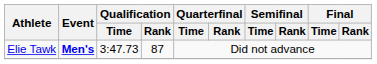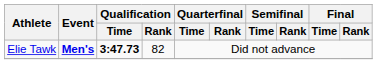 <table class=wikitable style=font-size:90%;text-align:center>
 <tr>
 <th rowspan=2>Athlete</th>
 <th rowspan=2>Event</th>
 <th colspan=2>Qualification</th>
 <th colspan=2>Quarterfinal</th>
 <th colspan=2>Semifinal</th>
 <th colspan=2>Final</th>
 </tr>
 <tr style=font-size:95%>
 <th>Time</th>
 <th>Rank</th>
 <th>Time</th>
 <th>Rank</th>
 <th>Time</th>
 <th>Rank</th>
 <th>Time</th>
 <th>Rank</th>
 </tr>
 <tr>
 <td align=left><a href='#'>Elie Tawk</a></td>
 <td align=left><strong><a href='#'>Men's</a></strong></td>
-<td>3:47.73</td>
-<td>87</td>
+<td><strong>3:47.73</strong></td>
+<td>82</td>
 <td colspan=6>Did not advance</td>
 </tr>
 <tr>
 </tr>
 </table>
